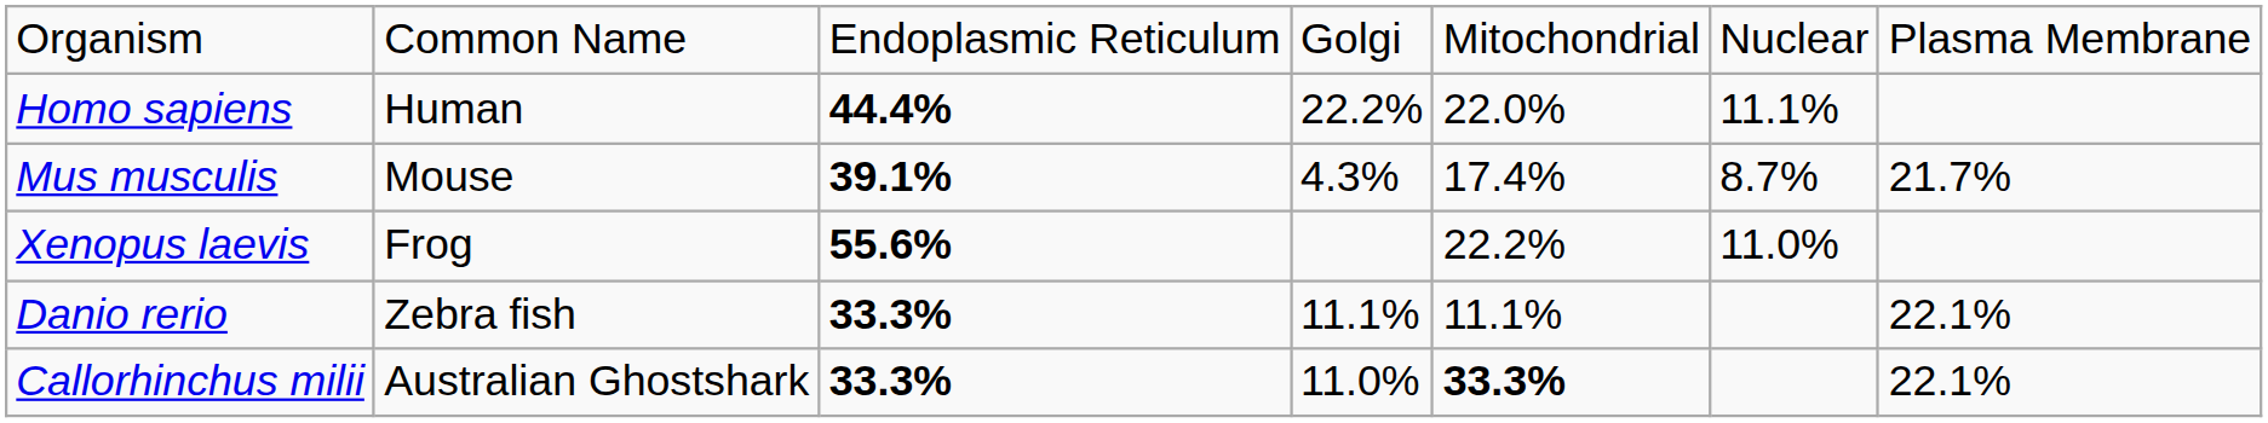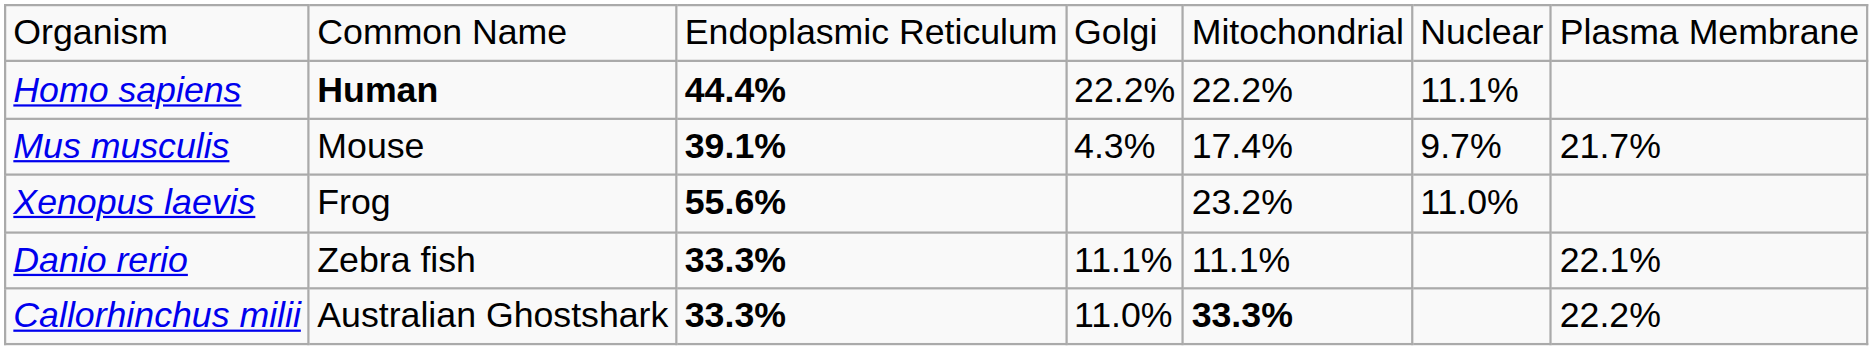 <table class="wikitable">
 <tr>
 <td>Organism</td>
 <td>Common Name</td>
 <td>Endoplasmic  Reticulum</td>
 <td>Golgi</td>
 <td>Mitochondrial</td>
 <td>Nuclear</td>
 <td>Plasma Membrane</td>
 </tr>
 <tr>
 <td><em><a href='#'>Homo sapiens</a></em></td>
-<td>Human</td>
+<td><strong>Human</strong></td>
 <td><strong>44.4%</strong></td>
 <td>22.2%</td>
-<td>22.0%</td>
+<td>22.2%</td>
 <td>11.1%</td>
 <td></td>
 </tr>
 <tr>
 <td><em><a href='#'>Mus musculis</a></em></td>
 <td>Mouse</td>
 <td><strong>39.1%</strong></td>
 <td>4.3%</td>
 <td>17.4%</td>
-<td>8.7%</td>
+<td>9.7%</td>
 <td>21.7%</td>
 </tr>
 <tr>
 <td><em><a href='#'>Xenopus laevis</a></em></td>
 <td>Frog</td>
 <td><strong>55.6%</strong></td>
 <td></td>
-<td>22.2%</td>
+<td>23.2%</td>
 <td>11.0%</td>
 <td></td>
 </tr>
 <tr>
 <td><em><a href='#'>Danio rerio</a></em></td>
 <td>Zebra fish</td>
 <td><strong>33.3%</strong></td>
 <td>11.1%</td>
 <td>11.1%</td>
 <td></td>
 <td>22.1%</td>
 </tr>
 <tr>
 <td><em><a href='#'>Callorhinchus milii</a></em></td>
 <td>Australian  Ghostshark</td>
 <td><strong>33.3%</strong></td>
 <td>11.0%</td>
 <td><strong>33.3%</strong></td>
 <td></td>
-<td>22.1%</td>
+<td>22.2%</td>
 </tr>
 </table>
